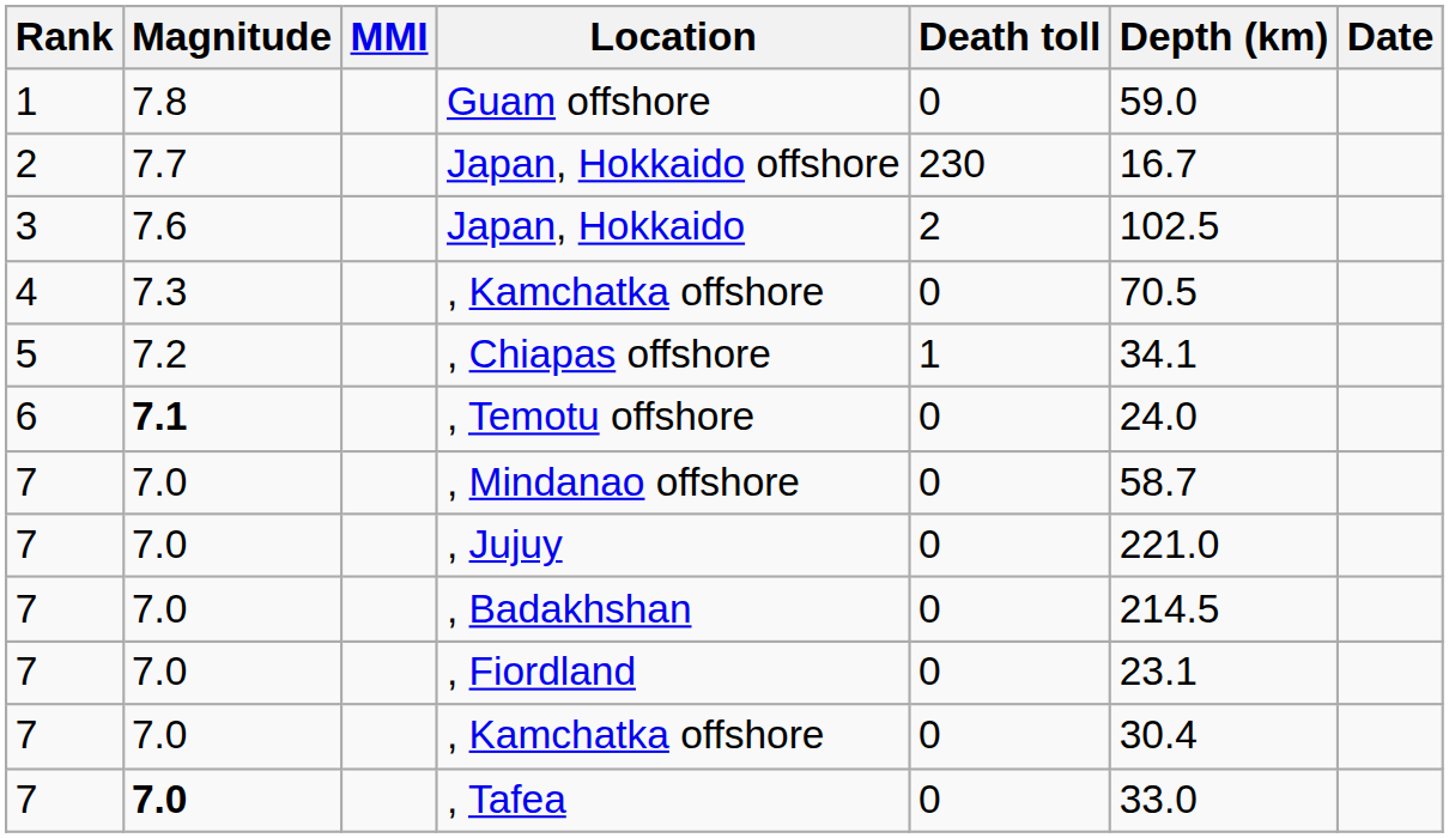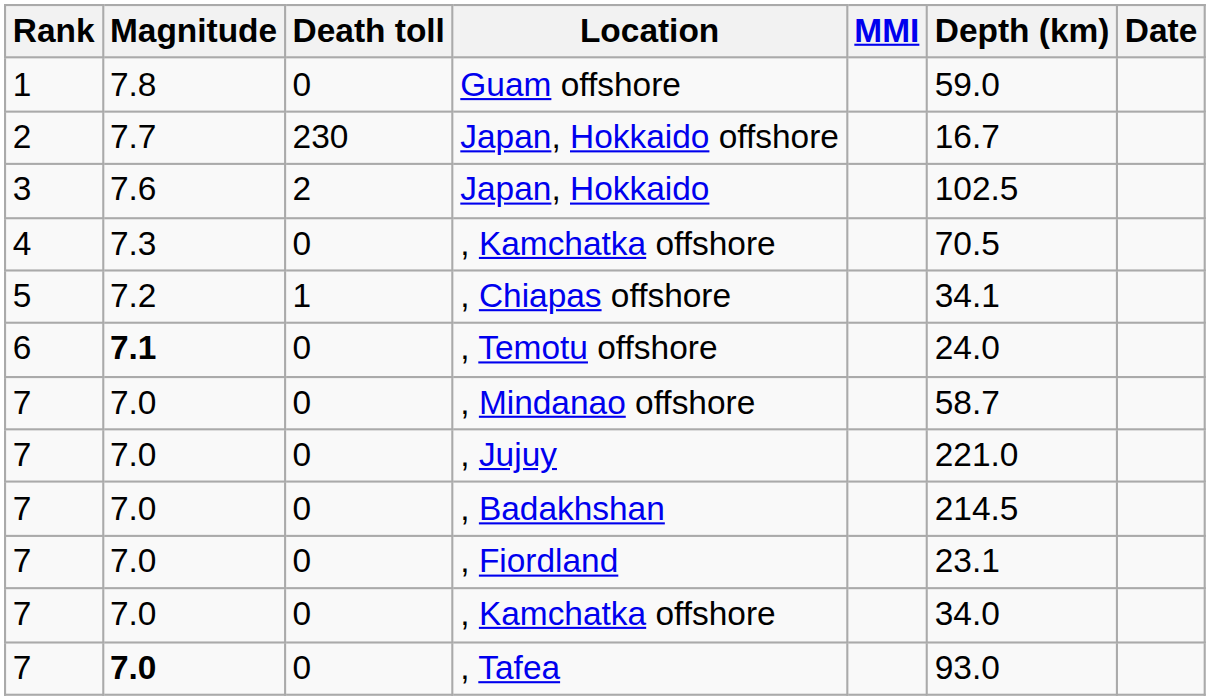 <table class="sortable wikitable" style="font-size:100%;">
 <tr>
 <th>Rank</th>
 <th>Magnitude</th>
+<th>Death toll</th>
+<th>Location</th>
 <th><a href='#'>MMI</a></th>
-<th>Location</th>
-<th>Death toll</th>
 <th>Depth (km)</th>
 <th>Date</th>
 </tr>
 <tr>
 <td>1</td>
 <td>7.8</td>
+<td>0</td>
+<td> <a href='#'>Guam</a> offshore</td>
 <td></td>
-<td> <a href='#'>Guam</a> offshore</td>
-<td>0</td>
 <td>59.0</td>
 <td></td>
 </tr>
 <tr>
 <td>2</td>
 <td>7.7</td>
+<td>230</td>
+<td> <a href='#'>Japan</a>, <a href='#'>Hokkaido</a> offshore</td>
 <td></td>
-<td> <a href='#'>Japan</a>, <a href='#'>Hokkaido</a> offshore</td>
-<td>230</td>
 <td>16.7</td>
 <td></td>
 </tr>
 <tr>
 <td>3</td>
 <td>7.6</td>
+<td>2</td>
+<td> <a href='#'>Japan</a>, <a href='#'>Hokkaido</a></td>
 <td></td>
-<td> <a href='#'>Japan</a>, <a href='#'>Hokkaido</a></td>
-<td>2</td>
 <td>102.5</td>
 <td></td>
 </tr>
 <tr>
 <td>4</td>
 <td>7.3</td>
+<td>0</td>
+<td>, <a href='#'>Kamchatka</a> offshore</td>
 <td></td>
-<td>, <a href='#'>Kamchatka</a> offshore</td>
-<td>0</td>
 <td>70.5</td>
 <td></td>
 </tr>
 <tr>
 <td>5</td>
 <td>7.2</td>
+<td>1</td>
+<td>, <a href='#'>Chiapas</a> offshore</td>
 <td></td>
-<td>, <a href='#'>Chiapas</a> offshore</td>
-<td>1</td>
 <td>34.1</td>
 <td></td>
 </tr>
 <tr>
 <td>6</td>
 <td><strong>7.1</strong></td>
+<td>0</td>
+<td>, <a href='#'>Temotu</a> offshore</td>
 <td></td>
-<td>, <a href='#'>Temotu</a> offshore</td>
-<td>0</td>
 <td>24.0</td>
 <td></td>
 </tr>
 <tr>
 <td>7</td>
 <td>7.0</td>
+<td>0</td>
+<td>, <a href='#'>Mindanao</a> offshore</td>
 <td></td>
-<td>, <a href='#'>Mindanao</a> offshore</td>
-<td>0</td>
 <td>58.7</td>
 <td></td>
 </tr>
 <tr>
 <td>7</td>
 <td>7.0</td>
+<td>0</td>
+<td>, <a href='#'>Jujuy</a></td>
 <td></td>
-<td>, <a href='#'>Jujuy</a></td>
-<td>0</td>
 <td>221.0</td>
 <td></td>
 </tr>
 <tr>
 <td>7</td>
 <td>7.0</td>
+<td>0</td>
+<td>, <a href='#'>Badakhshan</a></td>
 <td></td>
-<td>, <a href='#'>Badakhshan</a></td>
-<td>0</td>
 <td>214.5</td>
 <td></td>
 </tr>
 <tr>
 <td>7</td>
 <td>7.0</td>
+<td>0</td>
+<td>, <a href='#'>Fiordland</a></td>
 <td></td>
-<td>, <a href='#'>Fiordland</a></td>
-<td>0</td>
 <td>23.1</td>
 <td></td>
 </tr>
 <tr>
 <td>7</td>
 <td>7.0</td>
+<td>0</td>
+<td>, <a href='#'>Kamchatka</a> offshore</td>
 <td></td>
-<td>, <a href='#'>Kamchatka</a> offshore</td>
-<td>0</td>
-<td>30.4</td>
+<td>34.0</td>
 <td></td>
 </tr>
 <tr>
 <td>7</td>
 <td><strong>7.0</strong></td>
+<td>0</td>
+<td>, <a href='#'>Tafea</a></td>
 <td></td>
-<td>, <a href='#'>Tafea</a></td>
-<td>0</td>
-<td>33.0</td>
+<td>93.0</td>
 <td></td>
 </tr>
 </table>
